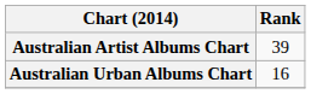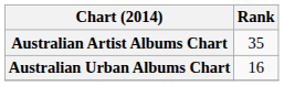 <table class="wikitable sortable plainrowheaders" style="text-align:center">
 <tr>
 <th scope="col">Chart (2014)</th>
 <th scope="col">Rank</th>
 </tr>
 <tr>
 <th scope="row">Australian Artist Albums Chart</th>
-<td>39</td>
+<td>35</td>
 </tr>
 <tr>
 <th scope="row">Australian Urban Albums Chart</th>
 <td>16</td>
 </tr>
 <tr>
 </tr>
 </table>
